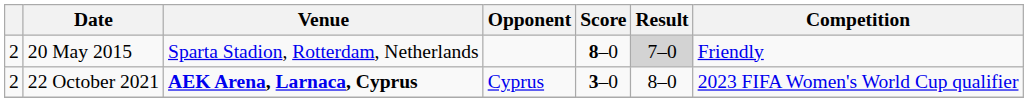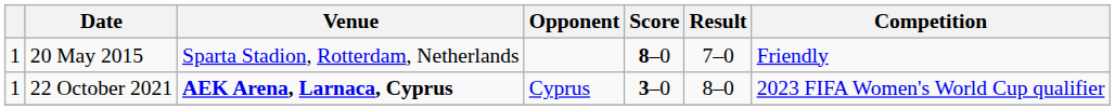 <table class="wikitable">
 <tr>
 <th></th>
 <th>Date</th>
 <th>Venue</th>
 <th>Opponent</th>
 <th>Score</th>
 <th>Result</th>
 <th>Competition</th>
 </tr>
 <tr>
-<td>2</td>
+<td>1</td>
 <td>20 May 2015</td>
 <td><a href='#'>Sparta Stadion</a>, <a href='#'>Rotterdam</a>, Netherlands</td>
 <td></td>
 <td align=center><strong>8</strong>–0</td>
-<td align=center style="background: lightgrey;">7–0</td>
+<td align=center>7–0</td>
 <td><a href='#'>Friendly</a></td>
 </tr>
 <tr>
-<td>2</td>
+<td>1</td>
 <td>22 October 2021</td>
 <td><strong><a href='#'>AEK Arena</a>, <a href='#'>Larnaca</a>, Cyprus</strong></td>
 <td> <a href='#'>Cyprus</a></td>
 <td align=center><strong>3</strong>–0</td>
 <td align=center>8–0</td>
 <td><a href='#'>2023 FIFA Women's World Cup qualifier</a></td>
 </tr>
 <tr>
 </tr>
 </table>
